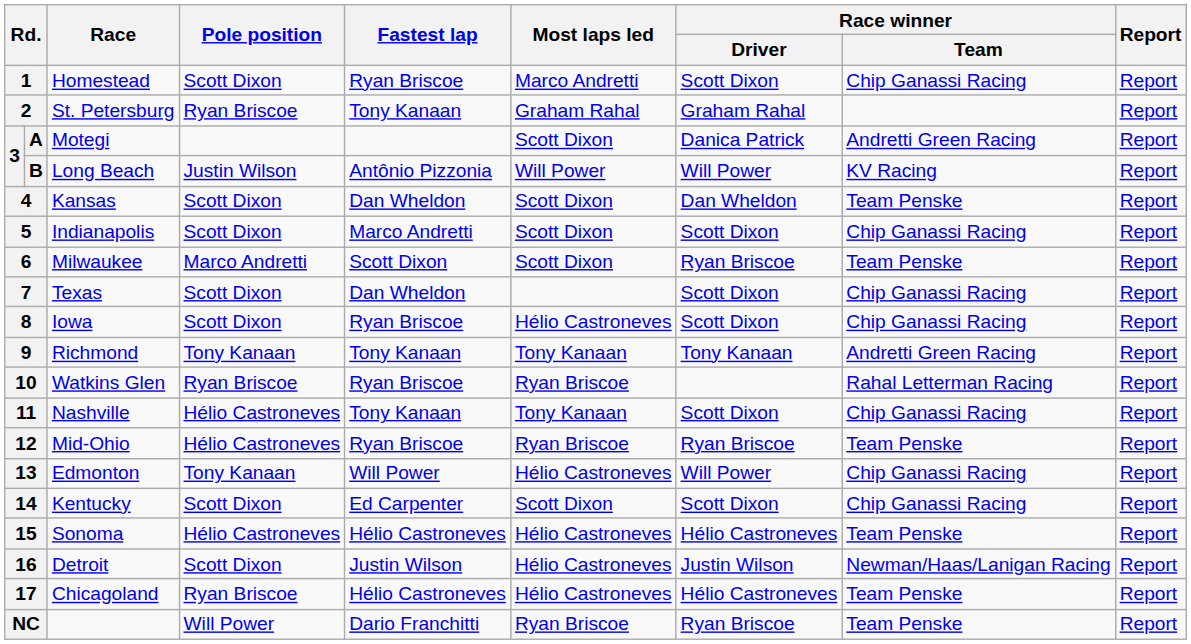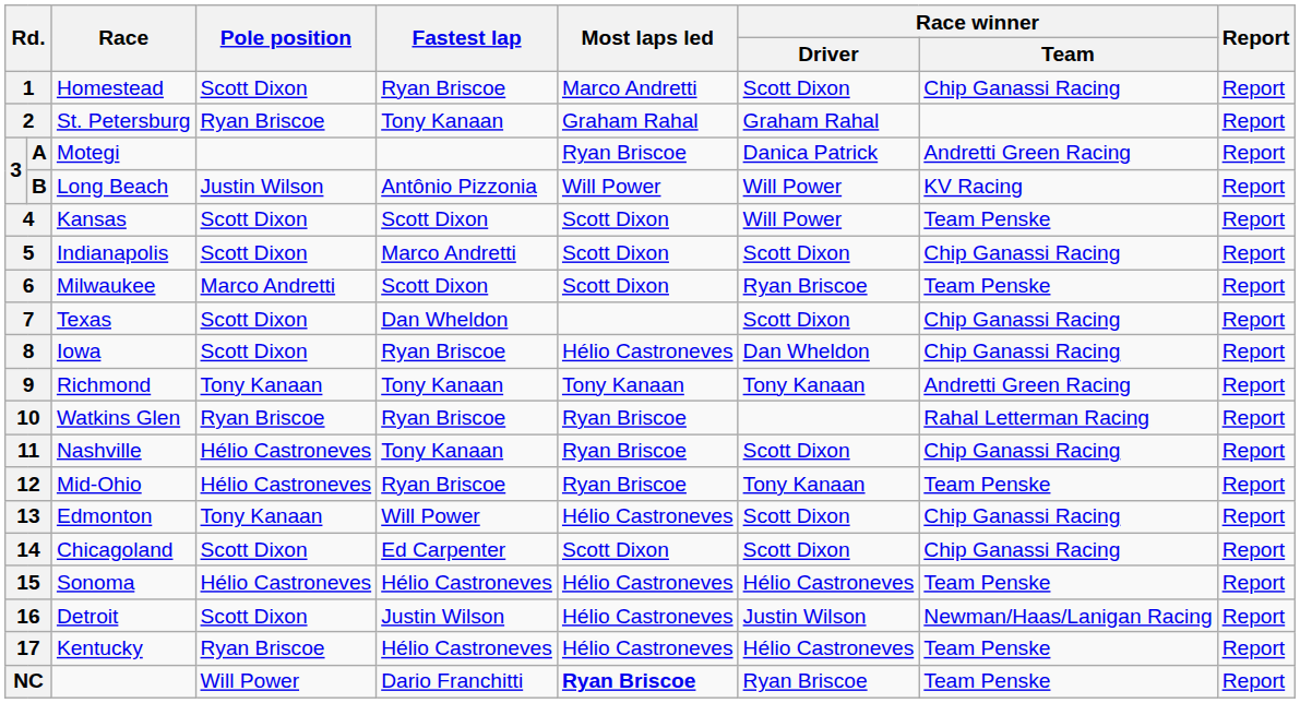 <table class="wikitable" style="font-size: 85%; white-space: nowrap;">
 <tr>
 <th colspan="2" rowspan="2">Rd.</th>
 <th rowspan="2">Race</th>
 <th rowspan="2"><a href='#'>Pole position</a></th>
 <th rowspan="2"><a href='#'>Fastest lap</a></th>
 <th rowspan="2">Most laps led</th>
 <th colspan="2">Race winner</th>
 <th rowspan="2">Report</th>
 </tr>
 <tr>
 <th>Driver</th>
 <th>Team</th>
 </tr>
 <tr>
 <th colspan="2">1</th>
 <td><a href='#'>Homestead</a></td>
 <td> <a href='#'>Scott Dixon</a></td>
 <td> <a href='#'>Ryan Briscoe</a></td>
 <td> <a href='#'>Marco Andretti</a></td>
 <td> <a href='#'>Scott Dixon</a></td>
 <td> <a href='#'>Chip Ganassi Racing</a></td>
 <td><a href='#'>Report</a></td>
 </tr>
 <tr>
 <th colspan="2">2</th>
 <td><a href='#'>St. Petersburg</a></td>
 <td> <a href='#'>Ryan Briscoe</a></td>
 <td> <a href='#'>Tony Kanaan</a></td>
 <td> <a href='#'>Graham Rahal</a></td>
 <td> <a href='#'>Graham Rahal</a></td>
 <td></td>
 <td><a href='#'>Report</a></td>
 </tr>
 <tr>
 <th rowspan="2">3</th>
 <th>A</th>
 <td><a href='#'>Motegi</a></td>
 <td></td>
 <td></td>
-<td> <a href='#'>Scott Dixon</a></td>
+<td> <a href='#'>Ryan Briscoe</a></td>
 <td> <a href='#'>Danica Patrick</a></td>
 <td> <a href='#'>Andretti Green Racing</a></td>
 <td><a href='#'>Report</a></td>
 </tr>
 <tr>
 <th>B</th>
 <td><a href='#'>Long Beach</a></td>
 <td> <a href='#'>Justin Wilson</a></td>
 <td> <a href='#'>Antônio Pizzonia</a></td>
 <td> <a href='#'>Will Power</a></td>
 <td> <a href='#'>Will Power</a></td>
 <td> <a href='#'>KV Racing</a></td>
 <td><a href='#'>Report</a></td>
 </tr>
 <tr>
 <th colspan="2">4</th>
 <td><a href='#'>Kansas</a></td>
 <td> <a href='#'>Scott Dixon</a></td>
-<td> <a href='#'>Dan Wheldon</a></td>
 <td> <a href='#'>Scott Dixon</a></td>
-<td> <a href='#'>Dan Wheldon</a></td>
+<td> <a href='#'>Scott Dixon</a></td>
+<td> <a href='#'>Will Power</a></td>
 <td> <a href='#'>Team Penske</a></td>
 <td><a href='#'>Report</a></td>
 </tr>
 <tr>
 <th colspan="2">5</th>
 <td><a href='#'>Indianapolis</a></td>
 <td> <a href='#'>Scott Dixon</a></td>
 <td> <a href='#'>Marco Andretti</a></td>
 <td> <a href='#'>Scott Dixon</a></td>
 <td> <a href='#'>Scott Dixon</a></td>
 <td> <a href='#'>Chip Ganassi Racing</a></td>
 <td><a href='#'>Report</a></td>
 </tr>
 <tr>
 <th colspan="2">6</th>
 <td><a href='#'>Milwaukee</a></td>
 <td> <a href='#'>Marco Andretti</a></td>
 <td> <a href='#'>Scott Dixon</a></td>
 <td> <a href='#'>Scott Dixon</a></td>
 <td> <a href='#'>Ryan Briscoe</a></td>
 <td> <a href='#'>Team Penske</a></td>
 <td><a href='#'>Report</a></td>
 </tr>
 <tr>
 <th colspan="2">7</th>
 <td><a href='#'>Texas</a></td>
 <td> <a href='#'>Scott Dixon</a></td>
 <td> <a href='#'>Dan Wheldon</a></td>
 <td></td>
 <td> <a href='#'>Scott Dixon</a></td>
 <td> <a href='#'>Chip Ganassi Racing</a></td>
 <td><a href='#'>Report</a></td>
 </tr>
 <tr>
 <th colspan="2">8</th>
 <td><a href='#'>Iowa</a></td>
 <td> <a href='#'>Scott Dixon</a></td>
 <td> <a href='#'>Ryan Briscoe</a></td>
 <td> <a href='#'>Hélio Castroneves</a></td>
-<td> <a href='#'>Scott Dixon</a></td>
+<td> <a href='#'>Dan Wheldon</a></td>
 <td> <a href='#'>Chip Ganassi Racing</a></td>
 <td><a href='#'>Report</a></td>
 </tr>
 <tr>
 <th colspan="2">9</th>
 <td><a href='#'>Richmond</a></td>
 <td> <a href='#'>Tony Kanaan</a></td>
 <td> <a href='#'>Tony Kanaan</a></td>
 <td> <a href='#'>Tony Kanaan</a></td>
 <td> <a href='#'>Tony Kanaan</a></td>
 <td> <a href='#'>Andretti Green Racing</a></td>
 <td><a href='#'>Report</a></td>
 </tr>
 <tr>
 <th colspan="2">10</th>
 <td><a href='#'>Watkins Glen</a></td>
 <td> <a href='#'>Ryan Briscoe</a></td>
 <td> <a href='#'>Ryan Briscoe</a></td>
 <td> <a href='#'>Ryan Briscoe</a></td>
 <td></td>
 <td> <a href='#'>Rahal Letterman Racing</a></td>
 <td><a href='#'>Report</a></td>
 </tr>
 <tr>
 <th colspan="2">11</th>
 <td><a href='#'>Nashville</a></td>
 <td> <a href='#'>Hélio Castroneves</a></td>
 <td> <a href='#'>Tony Kanaan</a></td>
-<td> <a href='#'>Tony Kanaan</a></td>
+<td> <a href='#'>Ryan Briscoe</a></td>
 <td> <a href='#'>Scott Dixon</a></td>
 <td> <a href='#'>Chip Ganassi Racing</a></td>
 <td><a href='#'>Report</a></td>
 </tr>
 <tr>
 <th colspan="2">12</th>
 <td><a href='#'>Mid-Ohio</a></td>
 <td> <a href='#'>Hélio Castroneves</a></td>
 <td> <a href='#'>Ryan Briscoe</a></td>
 <td> <a href='#'>Ryan Briscoe</a></td>
-<td> <a href='#'>Ryan Briscoe</a></td>
+<td> <a href='#'>Tony Kanaan</a></td>
 <td> <a href='#'>Team Penske</a></td>
 <td><a href='#'>Report</a></td>
 </tr>
 <tr>
 <th colspan="2">13</th>
 <td><a href='#'>Edmonton</a></td>
 <td> <a href='#'>Tony Kanaan</a></td>
 <td> <a href='#'>Will Power</a></td>
 <td> <a href='#'>Hélio Castroneves</a></td>
-<td> <a href='#'>Will Power</a></td>
+<td> <a href='#'>Scott Dixon</a></td>
 <td> <a href='#'>Chip Ganassi Racing</a></td>
 <td><a href='#'>Report</a></td>
 </tr>
 <tr>
 <th colspan="2">14</th>
-<td><a href='#'>Kentucky</a></td>
+<td><a href='#'>Chicagoland</a></td>
 <td> <a href='#'>Scott Dixon</a></td>
 <td> <a href='#'>Ed Carpenter</a></td>
 <td> <a href='#'>Scott Dixon</a></td>
 <td> <a href='#'>Scott Dixon</a></td>
 <td> <a href='#'>Chip Ganassi Racing</a></td>
 <td><a href='#'>Report</a></td>
 </tr>
 <tr>
 <th colspan="2">15</th>
 <td><a href='#'>Sonoma</a></td>
 <td> <a href='#'>Hélio Castroneves</a></td>
 <td> <a href='#'>Hélio Castroneves</a></td>
 <td> <a href='#'>Hélio Castroneves</a></td>
 <td> <a href='#'>Hélio Castroneves</a></td>
 <td> <a href='#'>Team Penske</a></td>
 <td><a href='#'>Report</a></td>
 </tr>
 <tr>
 <th colspan="2">16</th>
 <td><a href='#'>Detroit</a></td>
 <td> <a href='#'>Scott Dixon</a></td>
 <td> <a href='#'>Justin Wilson</a></td>
 <td> <a href='#'>Hélio Castroneves</a></td>
 <td> <a href='#'>Justin Wilson</a></td>
 <td> <a href='#'>Newman/Haas/Lanigan Racing</a></td>
 <td><a href='#'>Report</a></td>
 </tr>
 <tr>
 <th colspan="2">17</th>
-<td><a href='#'>Chicagoland</a></td>
+<td><a href='#'>Kentucky</a></td>
 <td> <a href='#'>Ryan Briscoe</a></td>
 <td> <a href='#'>Hélio Castroneves</a></td>
 <td> <a href='#'>Hélio Castroneves</a></td>
 <td> <a href='#'>Hélio Castroneves</a></td>
 <td> <a href='#'>Team Penske</a></td>
 <td><a href='#'>Report</a></td>
 </tr>
 <tr>
 <th colspan="2"><strong>NC</strong></th>
 <td></td>
 <td> <a href='#'>Will Power</a></td>
 <td> <a href='#'>Dario Franchitti</a></td>
-<td> <a href='#'>Ryan Briscoe</a></td>
+<td><strong> <a href='#'>Ryan Briscoe</a></strong></td>
 <td> <a href='#'>Ryan Briscoe</a></td>
 <td> <a href='#'>Team Penske</a></td>
 <td><a href='#'>Report</a></td>
 </tr>
 </table>
